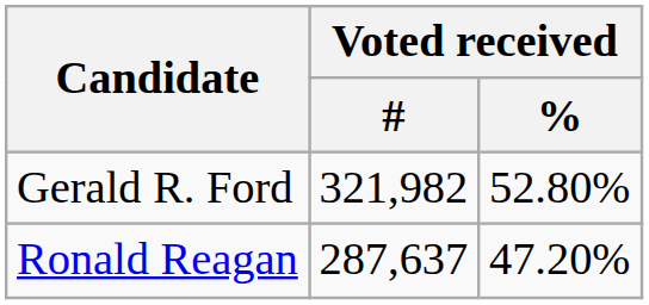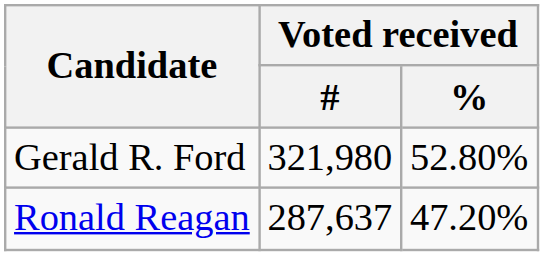 <table class="wikitable sortable">
 <tr>
 <th rowspan="2">Candidate</th>
 <th colspan="2">Voted received</th>
 </tr>
 <tr>
 <th>#</th>
 <th>%</th>
 </tr>
 <tr>
 <td>Gerald R. Ford</td>
-<td>321,982</td>
+<td>321,980</td>
 <td>52.80%</td>
 </tr>
 <tr>
 <td><a href='#'>Ronald Reagan</a></td>
 <td>287,637</td>
 <td>47.20%</td>
 </tr>
 </table>
